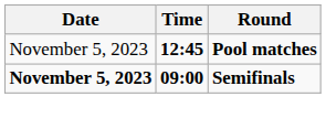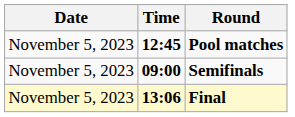 <table class="wikitable">
 <tr>
 <th>Date</th>
 <th>Time</th>
 <th>Round</th>
 </tr>
 <tr>
 <td>November 5, 2023</td>
 <td><strong>12:45</strong></td>
 <td><strong>Pool matches</strong></td>
 </tr>
 <tr>
-<td><strong>November 5, 2023</strong></td>
+<td>November 5, 2023</td>
 <td><strong>09:00</strong></td>
 <td><strong>Semifinals</strong></td>
 </tr>
+<tr style=background:lemonchiffon>
+<td>November 5, 2023</td>
+<td><strong>13:06</strong></td>
+<td><strong>Final</strong></td>
+</tr>
 </table>
